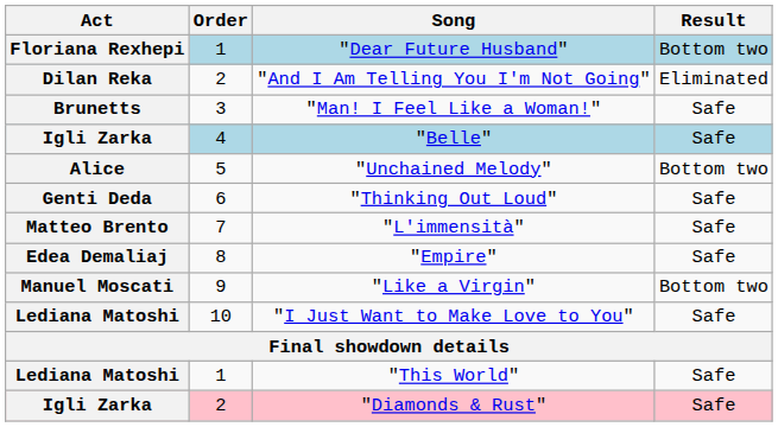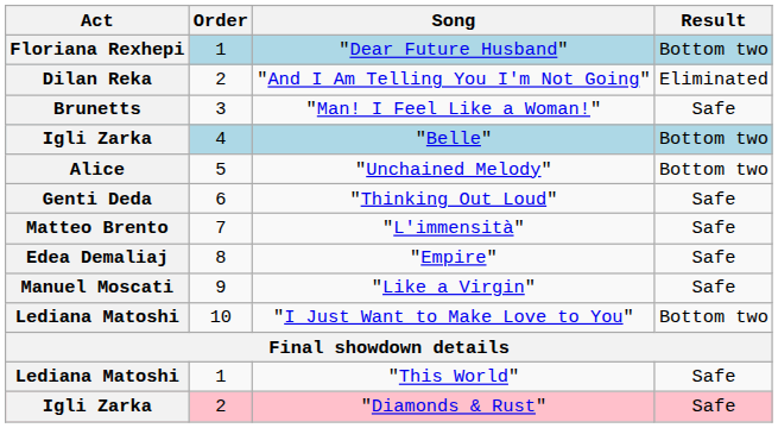 <table class="wikitable plainrowheaders" style="text-align:center;">
 <tr>
 <th scope="col">Act</th>
 <th scope="col">Order</th>
 <th scope="col">Song</th>
 <th scope="col">Result</th>
 </tr>
 <tr style="background:lightblue;">
 <th scope="row">Floriana Rexhepi</th>
 <td>1</td>
 <td>"<a href='#'>Dear Future Husband</a>"</td>
 <td>Bottom two</td>
 </tr>
 <tr>
 <th scope="row">Dilan Reka</th>
 <td>2</td>
 <td>"<a href='#'>And I Am Telling You I'm Not Going</a>"</td>
 <td>Eliminated</td>
 </tr>
 <tr>
 <th scope="row">Brunetts</th>
 <td>3</td>
 <td>"<a href='#'>Man! I Feel Like a Woman!</a>"</td>
 <td>Safe</td>
 </tr>
 <tr style="background:lightblue;">
 <th scope="row">Igli Zarka</th>
 <td>4</td>
 <td>"<a href='#'>Belle</a>"</td>
-<td>Safe</td>
+<td>Bottom two</td>
 </tr>
 <tr>
 <th scope="row">Alice</th>
 <td>5</td>
 <td>"<a href='#'>Unchained Melody</a>"</td>
 <td>Bottom two</td>
 </tr>
 <tr>
 <th scope="row">Genti Deda</th>
 <td>6</td>
 <td>"<a href='#'>Thinking Out Loud</a>"</td>
 <td>Safe</td>
 </tr>
 <tr>
 <th scope="row">Matteo Brento</th>
 <td>7</td>
 <td>"<a href='#'>L'immensità</a>"</td>
 <td>Safe</td>
 </tr>
 <tr>
 <th scope="row">Edea Demaliaj</th>
 <td>8</td>
 <td>"<a href='#'>Empire</a>"</td>
 <td>Safe</td>
 </tr>
 <tr>
 <th scope="row">Manuel Moscati</th>
 <td>9</td>
 <td>"<a href='#'>Like a Virgin</a>"</td>
-<td>Bottom two</td>
+<td>Safe</td>
 </tr>
 <tr>
 <th scope="row">Lediana Matoshi</th>
 <td>10</td>
 <td>"<a href='#'>I Just Want to Make Love to You</a>"</td>
-<td>Safe</td>
+<td>Bottom two</td>
 </tr>
 <tr>
 <th colspan="5">Final showdown details</th>
 </tr>
 <tr>
 <th scope="row">Lediana Matoshi</th>
 <td>1</td>
 <td>"<a href='#'>This World</a>"</td>
 <td>Safe</td>
 </tr>
 <tr style="background:pink;">
 <th scope="row">Igli Zarka</th>
 <td>2</td>
 <td>"<a href='#'>Diamonds & Rust</a>"</td>
 <td>Safe</td>
 </tr>
 </table>
